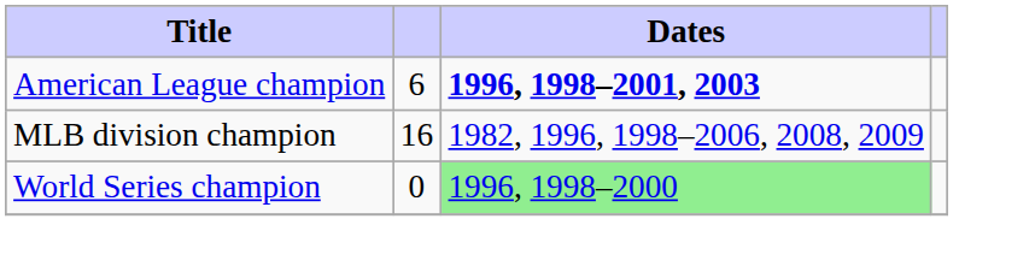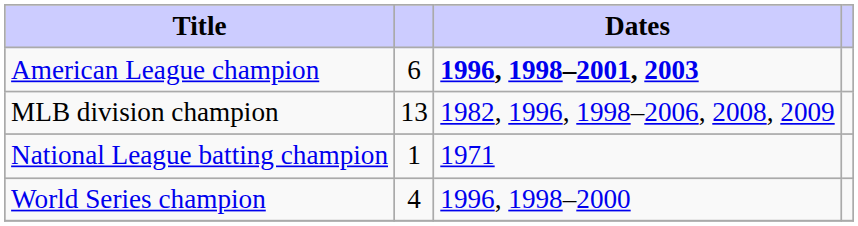 <table class="wikitable" margin: 5px; text-align: center;>
 <tr>
 <th style="background:#ccf;">Title</th>
 <th style="background:#ccf;"></th>
 <th style="background:#ccf;">Dates</th>
 <th style="background:#ccf;"></th>
 </tr>
 <tr>
 <td><a href='#'>American League champion</a></td>
 <td align="center">6</td>
 <td><strong><a href='#'>1996</a>, <a href='#'>1998</a>–<a href='#'>2001</a>, <a href='#'>2003</a></strong></td>
 <td></td>
 </tr>
 <tr>
 <td>MLB division champion</td>
-<td align="center">16</td>
+<td align="center">13</td>
 <td><a href='#'>1982</a>, <a href='#'>1996</a>, <a href='#'>1998</a>–<a href='#'>2006</a>, <a href='#'>2008</a>, <a href='#'>2009</a></td>
 <td></td>
 </tr>
 <tr>
+<td><a href='#'>National League batting champion</a></td>
+<td align="center">1</td>
+<td><a href='#'>1971</a></td>
+<td></td>
+</tr>
+<tr>
 <td><a href='#'>World Series champion</a></td>
-<td align="center">0</td>
-<td style="background: lightgreen;"><a href='#'>1996</a>, <a href='#'>1998</a>–<a href='#'>2000</a></td>
+<td align="center">4</td>
+<td><a href='#'>1996</a>, <a href='#'>1998</a>–<a href='#'>2000</a></td>
 <td></td>
 </tr>
 <tr>
 </tr>
 </table>
